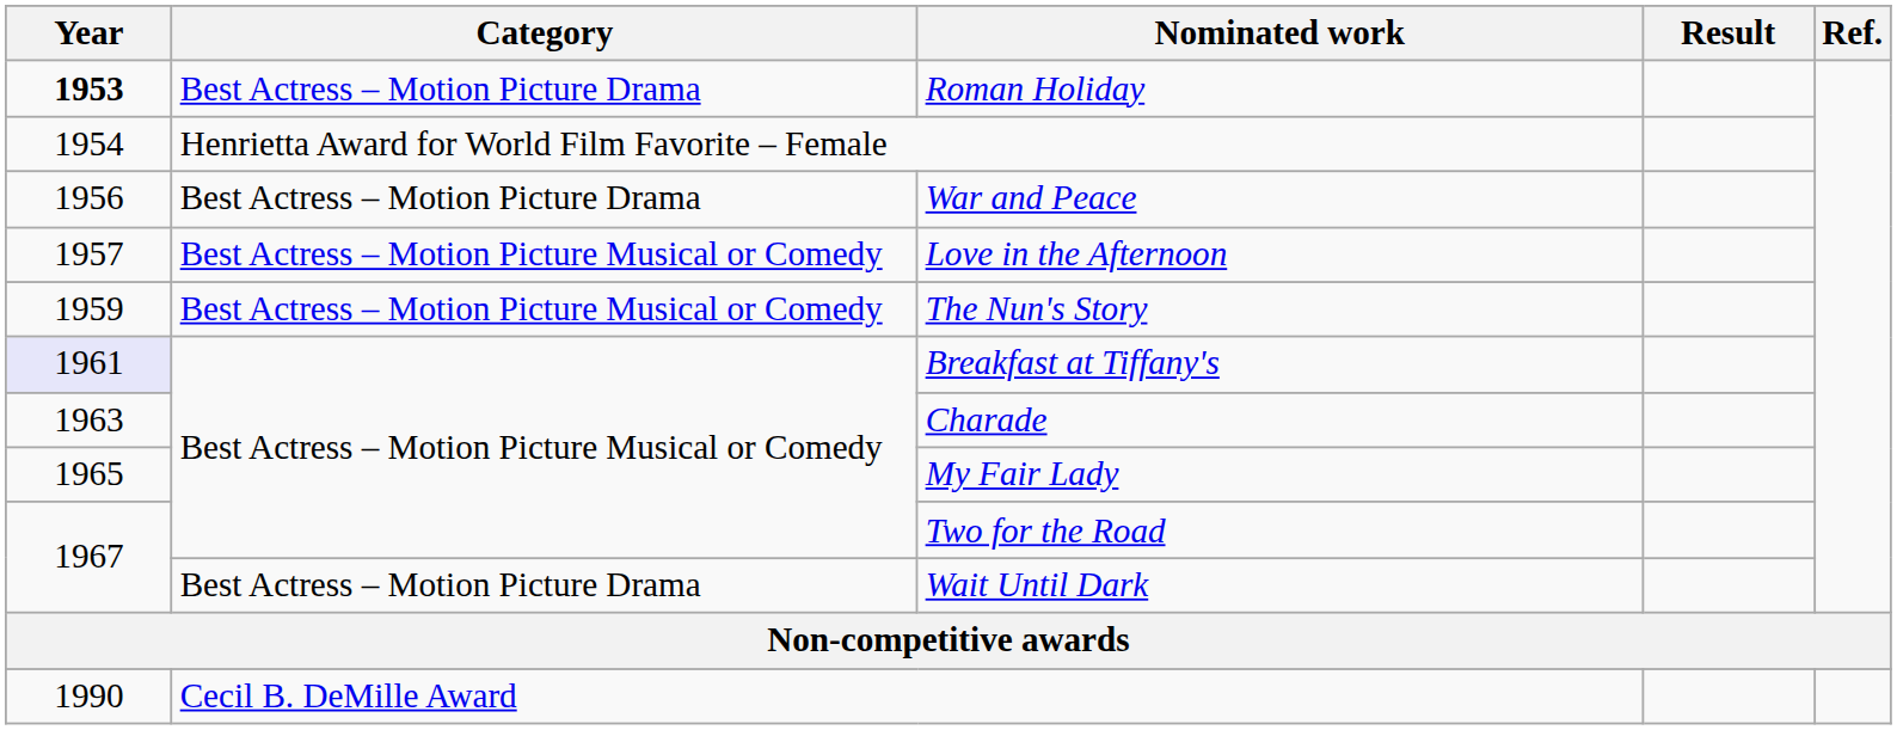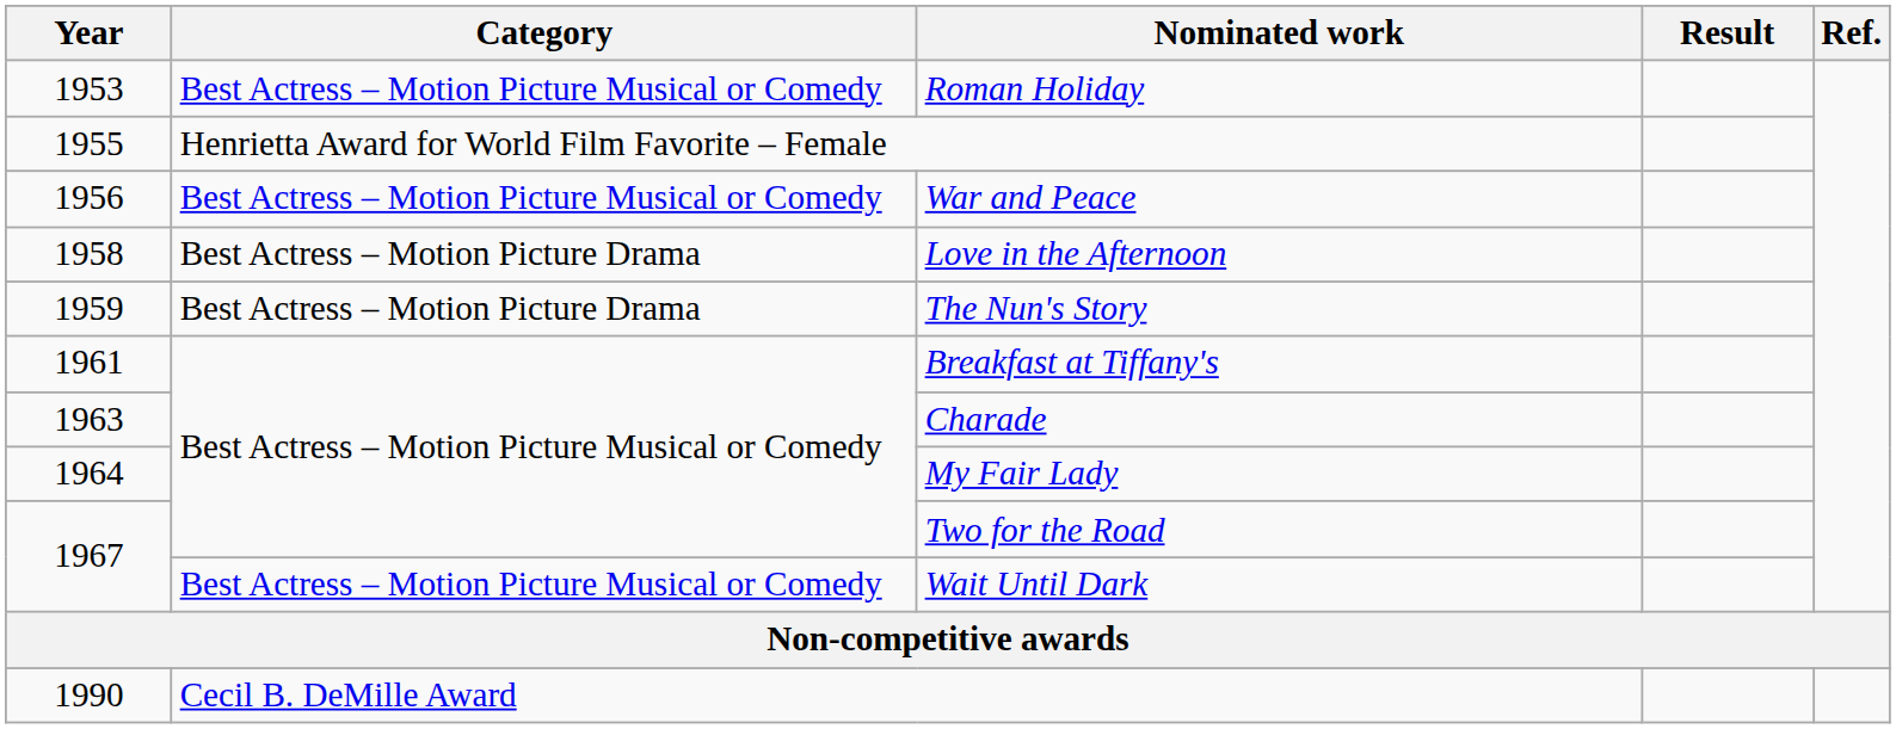 <table class=wikitable>
 <tr>
 <th scope="col" style="width:5em;">Year</th>
 <th scope="col" style="width:26em;">Category</th>
 <th scope="col" style="width:25em;">Nominated work</th>
 <th scope="col" style="width:5em;">Result</th>
 <th>Ref.</th>
 </tr>
 <tr>
-<td style="text-align:center;"><strong>1953</strong></td>
-<td><a href='#'>Best Actress – Motion Picture Drama</a></td>
+<td style="text-align:center;">1953</td>
+<td><a href='#'>Best Actress – Motion Picture Musical or Comedy</a></td>
 <td><em><a href='#'>Roman Holiday</a></em></td>
 <td></td>
 <td rowspan=10 align=center></td>
 </tr>
 <tr>
-<td style="text-align:center;">1954</td>
+<td style="text-align:center;">1955</td>
 <td colspan=2>Henrietta Award for World Film Favorite – Female</td>
 <td></td>
 </tr>
 <tr>
 <td style="text-align:center;">1956</td>
-<td>Best Actress – Motion Picture Drama</td>
+<td><a href='#'>Best Actress – Motion Picture Musical or Comedy</a></td>
 <td><em><a href='#'>War and Peace</a></em></td>
 <td></td>
 </tr>
 <tr>
-<td style="text-align:center;">1957</td>
-<td><a href='#'>Best Actress – Motion Picture Musical or Comedy</a></td>
+<td style="text-align:center;">1958</td>
+<td>Best Actress – Motion Picture Drama</td>
 <td><em><a href='#'>Love in the Afternoon</a></em></td>
 <td></td>
 </tr>
 <tr>
 <td style="text-align:center;">1959</td>
-<td><a href='#'>Best Actress – Motion Picture Musical or Comedy</a></td>
+<td>Best Actress – Motion Picture Drama</td>
 <td><em><a href='#'>The Nun's Story</a></em></td>
 <td></td>
 </tr>
 <tr>
-<td style="background: lavender; text-align:center;">1961</td>
+<td style="text-align:center;">1961</td>
 <td rowspan=4>Best Actress – Motion Picture Musical or Comedy</td>
 <td><em><a href='#'>Breakfast at Tiffany's</a></em></td>
 <td></td>
 </tr>
 <tr>
 <td style="text-align:center;">1963</td>
 <td><em><a href='#'>Charade</a></em></td>
 <td></td>
 </tr>
 <tr>
-<td style="text-align:center;">1965</td>
+<td style="text-align:center;">1964</td>
 <td><em><a href='#'>My Fair Lady</a></em></td>
 <td></td>
 </tr>
 <tr>
 <td style="text-align:center;", rowspan=2>1967</td>
 <td><em><a href='#'>Two for the Road</a></em></td>
 <td></td>
 </tr>
 <tr>
-<td>Best Actress – Motion Picture Drama</td>
+<td><a href='#'>Best Actress – Motion Picture Musical or Comedy</a></td>
 <td><em><a href='#'>Wait Until Dark</a></em></td>
 <td></td>
 </tr>
 <tr>
 <th colspan=5><strong>Non-competitive awards</strong></th>
 </tr>
 <tr>
 <td style="text-align:center;">1990</td>
 <td colspan=2><a href='#'>Cecil B. DeMille Award</a></td>
 <td></td>
 <td align=center></td>
 </tr>
 </table>
